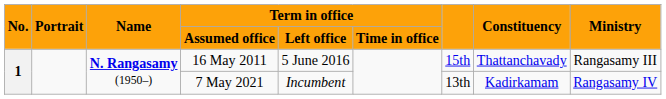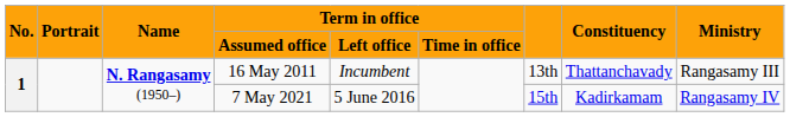 <table class="wikitable sortable" style="text-align:center;">
 <tr>
 <th rowspan=2 style="background-color:#FDA209;color:black">No.</th>
 <th rowspan=2 style="background-color:#FDA209;color:black">Portrait</th>
 <th rowspan=2 style="background-color:#FDA209;color:black">Name<br></th>
 <th colspan=3 style="background-color:#FDA209;color:black">Term in office</th>
 <th rowspan=2 style="background-color:#FDA209;color:black"><a href='#'></a><br></th>
 <th rowspan=2 style="background-color:#FDA209;color:black">Constituency</th>
 <th rowspan=2 style="background-color:#FDA209;color:black">Ministry</th>
 </tr>
 <tr>
 <th style="background-color:#FDA209;color:black">Assumed office</th>
 <th style="background-color:#FDA209;color:black">Left office</th>
 <th style="background-color:#FDA209;color:black">Time in office</th>
 </tr>
 <tr>
 <th rowspan=2>1</th>
 <td rowspan=2></td>
 <td rowspan=2><strong><a href='#'>N. Rangasamy</a></strong><br><small>(1950–)</small></td>
 <td>16 May 2011</td>
-<td>5 June 2016</td>
+<td><em>Incumbent</em></td>
 <td rowspan=2></td>
-<td><a href='#'>15th</a><br></td>
+<td>13th<br></td>
 <td><a href='#'>Thattanchavady</a></td>
 <td>Rangasamy III</td>
 </tr>
 <tr>
 <td>7 May 2021</td>
-<td><em>Incumbent</em></td>
-<td>13th<br></td>
+<td>5 June 2016</td>
+<td><a href='#'>15th</a><br></td>
 <td><a href='#'>Kadirkamam</a></td>
 <td><a href='#'>Rangasamy IV</a></td>
 </tr>
 </table>
